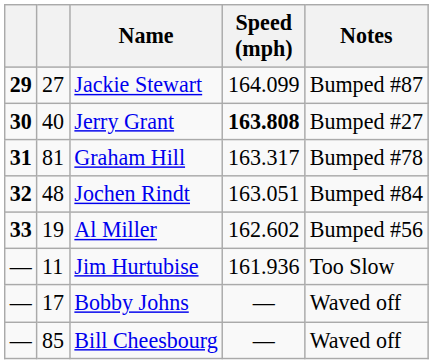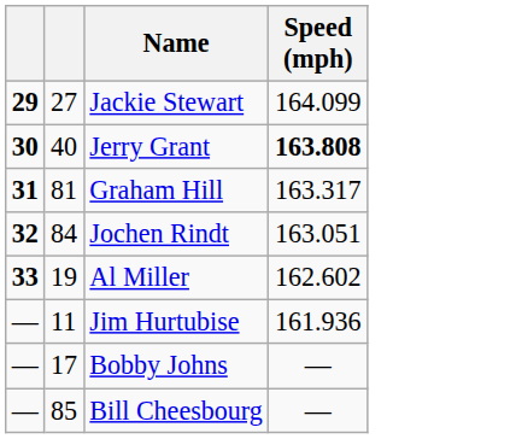 <table class="wikitable" style="font-size: 95%;">
 <tr>
 <th></th>
 <th></th>
 <th>Name</th>
 <th>Speed<br>(mph)</th>
-<th>Notes</th>
 </tr>
 <tr>
 <td align="center"><strong>29</strong></td>
 <td>27</td>
 <td><a href='#'>Jackie Stewart</a></td>
 <td>164.099</td>
-<td>Bumped #87</td>
 </tr>
 <tr>
 <td align="center"><strong>30</strong></td>
 <td>40</td>
 <td><a href='#'>Jerry Grant</a></td>
 <td><strong>163.808</strong></td>
-<td>Bumped #27</td>
 </tr>
 <tr>
 <td align="center"><strong>31</strong></td>
 <td>81</td>
 <td><a href='#'>Graham Hill</a></td>
 <td>163.317</td>
-<td>Bumped #78</td>
 </tr>
 <tr>
 <td align="center"><strong>32</strong></td>
-<td>48</td>
+<td>84</td>
 <td><a href='#'>Jochen Rindt</a> <strong></strong></td>
 <td>163.051</td>
-<td>Bumped #84</td>
 </tr>
 <tr>
 <td align="center"><strong>33</strong></td>
 <td>19</td>
 <td><a href='#'>Al Miller</a></td>
 <td>162.602</td>
-<td>Bumped #56</td>
 </tr>
 <tr>
 <td align="center">—</td>
 <td>11</td>
 <td><a href='#'>Jim Hurtubise</a></td>
 <td>161.936</td>
-<td>Too Slow</td>
 </tr>
 <tr>
 <td align="center">—</td>
 <td>17</td>
 <td><a href='#'>Bobby Johns</a></td>
 <td align="center">—</td>
-<td>Waved off</td>
 </tr>
 <tr>
 <td align="center">—</td>
 <td>85</td>
 <td><a href='#'>Bill Cheesbourg</a></td>
 <td align="center">—</td>
-<td>Waved off</td>
 </tr>
 </table>
